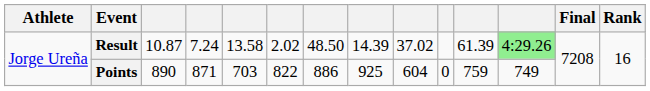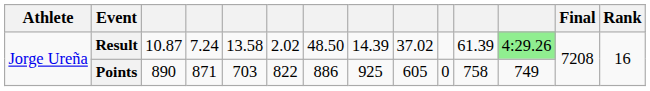 <table class="wikitable" style="font-size:90%">
 <tr>
 <th>Athlete</th>
 <th>Event</th>
 <th></th>
 <th></th>
 <th></th>
 <th></th>
 <th></th>
 <th></th>
 <th></th>
 <th></th>
 <th></th>
 <th></th>
 <th>Final</th>
 <th>Rank</th>
 </tr>
 <tr align=center>
 <td rowspan=2 align=left><a href='#'>Jorge Ureña</a></td>
 <th style="font-size:95%">Result</th>
 <td>10.87</td>
 <td>7.24</td>
 <td>13.58</td>
 <td>2.02</td>
 <td>48.50</td>
 <td>14.39</td>
 <td>37.02</td>
 <td></td>
 <td>61.39</td>
 <td style="background: lightgreen;">4:29.26</td>
 <td rowspan=2>7208</td>
 <td rowspan=2>16</td>
 </tr>
 <tr align=center>
 <th style="font-size:95%">Points</th>
 <td>890</td>
 <td>871</td>
 <td>703</td>
 <td>822</td>
 <td>886</td>
 <td>925</td>
-<td>604</td>
+<td>605</td>
 <td>0</td>
-<td>759</td>
+<td>758</td>
 <td>749</td>
 </tr>
 </table>
